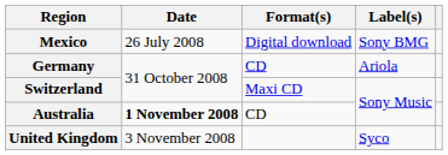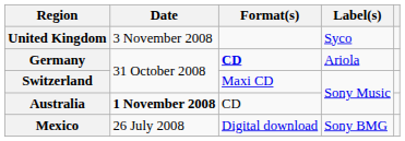 <table class="wikitable plainrowheaders">
 <tr>
 <th>Region</th>
 <th>Date</th>
 <th>Format(s)</th>
 <th>Label(s)</th>
 <th></th>
 </tr>
 <tr>
-<th scope="row">Mexico</th>
-<td>26 July 2008</td>
-<td><a href='#'>Digital download</a></td>
-<td><a href='#'>Sony BMG</a></td>
+<th scope="row">United Kingdom</th>
+<td>3 November 2008</td>
+<td></td>
+<td><a href='#'>Syco</a></td>
 <td></td>
 </tr>
 <tr>
 <th scope="row">Germany</th>
 <td rowspan="2">31 October 2008</td>
-<td><a href='#'>CD</a></td>
+<td><strong><a href='#'>CD</a></strong></td>
 <td><a href='#'>Ariola</a></td>
 <td></td>
 </tr>
 <tr>
 <th scope="row">Switzerland</th>
 <td><a href='#'>Maxi CD</a></td>
 <td rowspan="2"><a href='#'>Sony Music</a></td>
 <td></td>
 </tr>
 <tr>
 <th scope="row">Australia</th>
 <td><strong>1 November 2008</strong></td>
 <td>CD</td>
 <td></td>
 </tr>
 <tr>
-<th scope="row">United Kingdom</th>
-<td>3 November 2008</td>
-<td></td>
-<td><a href='#'>Syco</a></td>
+<th scope="row">Mexico</th>
+<td>26 July 2008</td>
+<td><a href='#'>Digital download</a></td>
+<td><a href='#'>Sony BMG</a></td>
 <td></td>
 </tr>
 </table>
